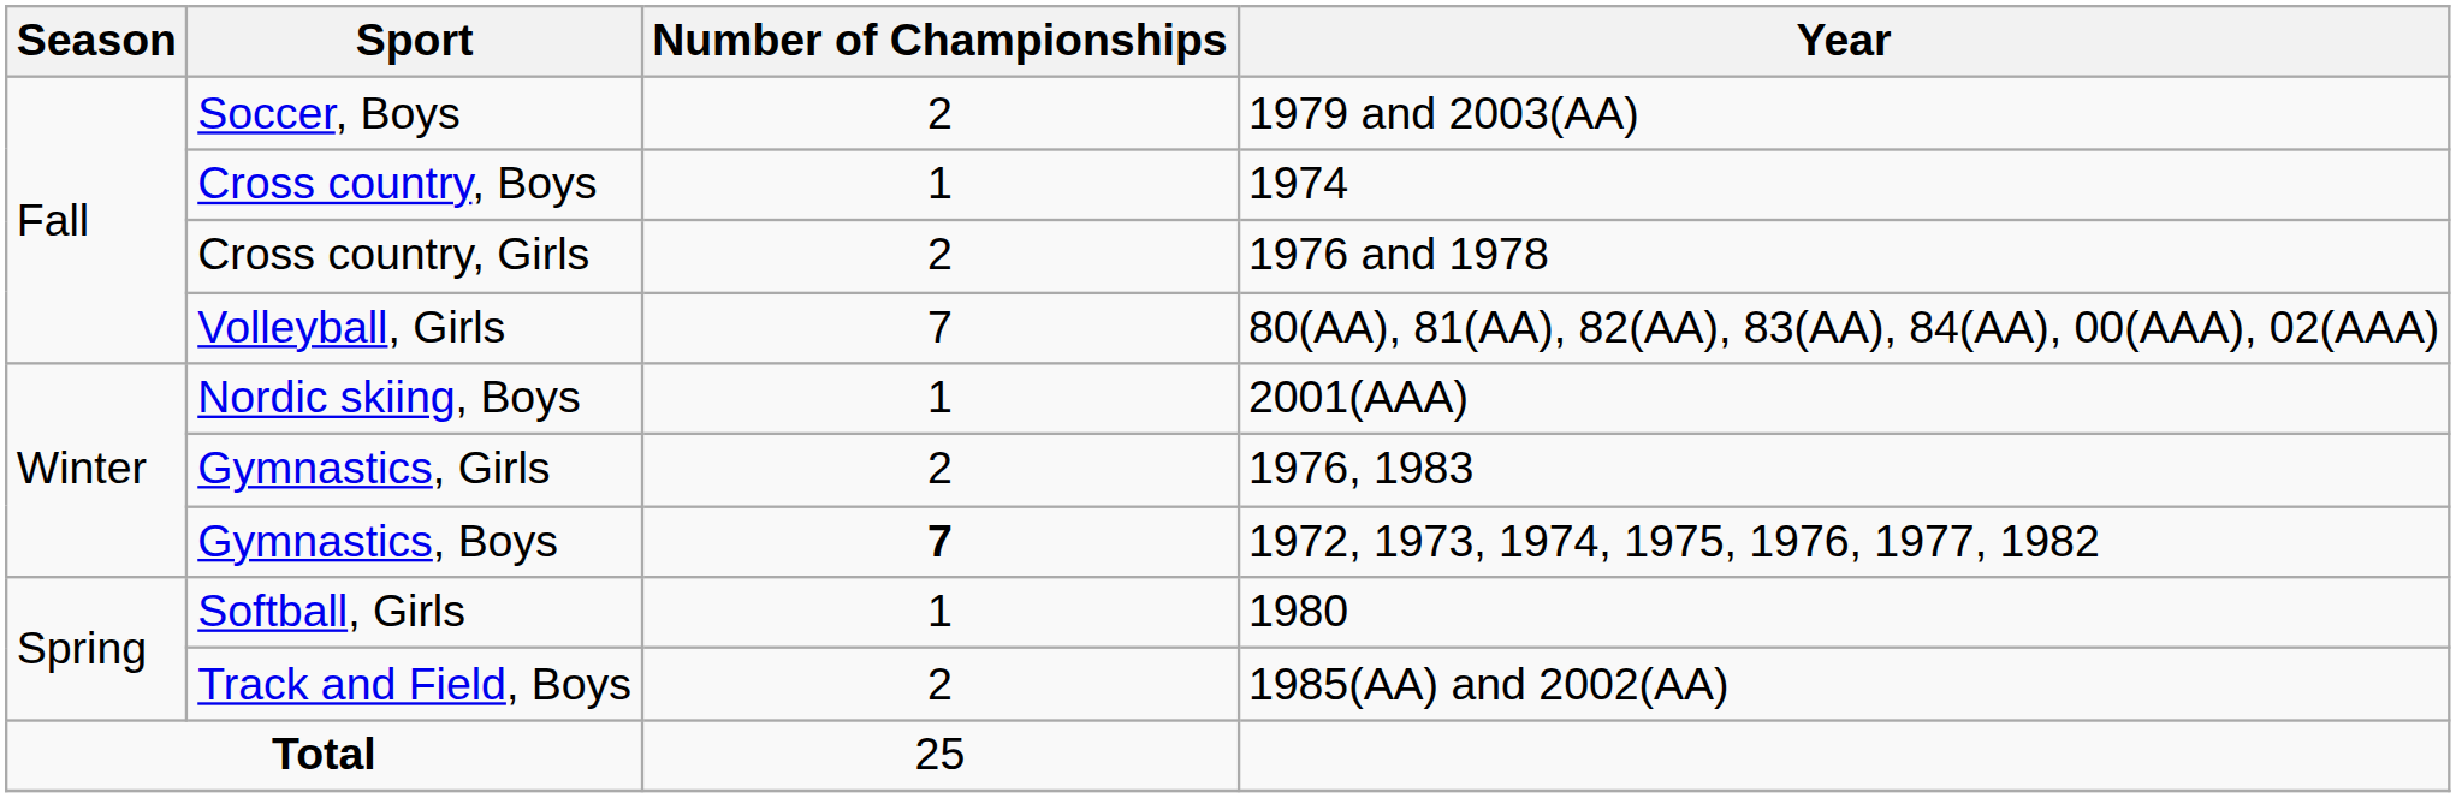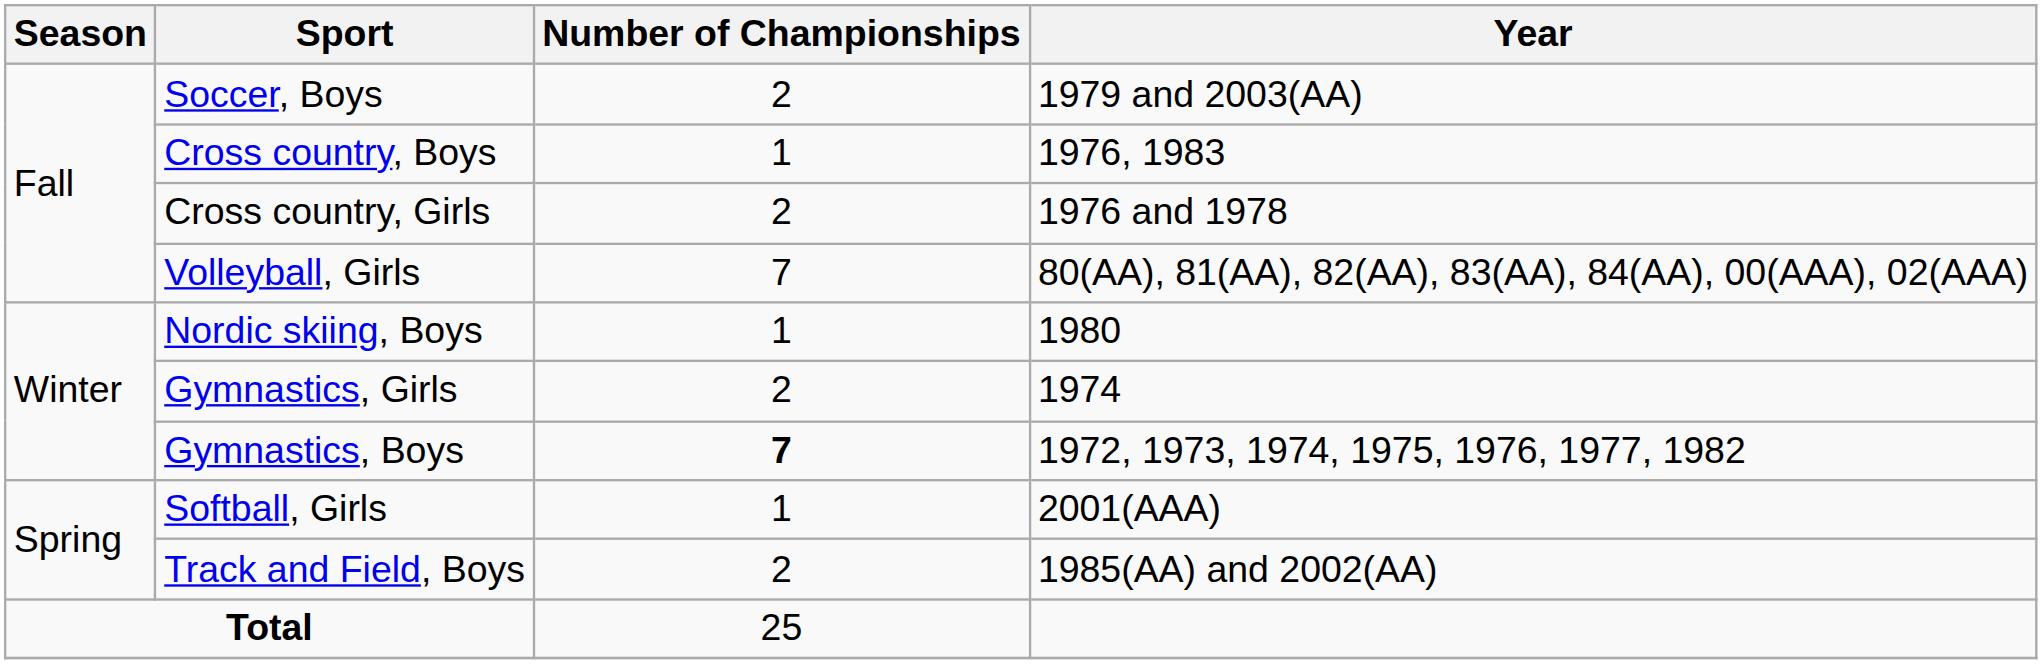 <table class="wikitable">
 <tr>
 <th>Season</th>
 <th>Sport</th>
 <th>Number of Championships</th>
 <th>Year</th>
 </tr>
 <tr>
 <td rowspan="4">Fall</td>
 <td><a href='#'>Soccer</a>, Boys</td>
 <td align="center">2</td>
 <td>1979 and 2003(AA)</td>
 </tr>
 <tr>
 <td><a href='#'>Cross country</a>, Boys</td>
 <td align="center">1</td>
-<td>1974</td>
+<td>1976, 1983</td>
 </tr>
 <tr>
 <td>Cross country, Girls</td>
 <td align="center">2</td>
 <td>1976 and 1978</td>
 </tr>
 <tr>
 <td><a href='#'>Volleyball</a>, Girls</td>
 <td align="center">7</td>
 <td>80(AA), 81(AA), 82(AA), 83(AA), 84(AA), 00(AAA), 02(AAA)</td>
 </tr>
 <tr>
 <td rowspan="3">Winter</td>
 <td><a href='#'>Nordic skiing</a>, Boys</td>
 <td align="center">1</td>
-<td>2001(AAA)</td>
+<td>1980</td>
 </tr>
 <tr>
 <td><a href='#'>Gymnastics</a>, Girls</td>
 <td align="center">2</td>
-<td>1976, 1983</td>
+<td>1974</td>
 </tr>
 <tr>
 <td><a href='#'>Gymnastics</a>, Boys</td>
 <td align="center"><strong>7</strong></td>
 <td>1972, 1973, 1974, 1975, 1976, 1977, 1982</td>
 </tr>
 <tr>
 <td rowspan="2">Spring</td>
 <td><a href='#'>Softball</a>, Girls</td>
 <td align="center">1</td>
-<td>1980</td>
+<td>2001(AAA)</td>
 </tr>
 <tr>
 <td><a href='#'>Track and Field</a>, Boys</td>
 <td align="center">2</td>
 <td>1985(AA) and 2002(AA)</td>
 </tr>
 <tr>
 <td colspan="2" align="center"><strong>Total</strong></td>
 <td align="center">25</td>
 <td></td>
 </tr>
 <tr>
 </tr>
 </table>
